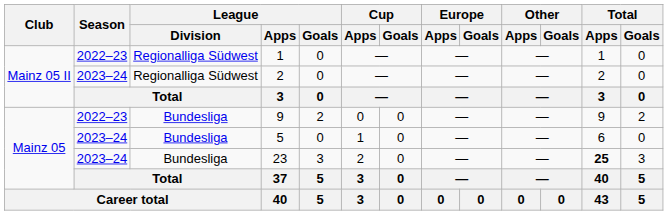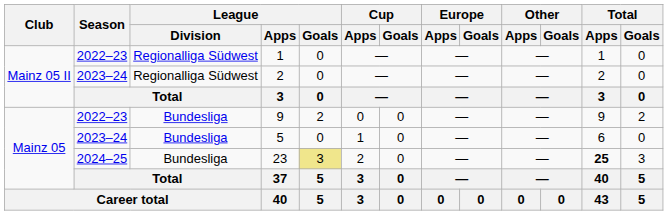 <table class="wikitable" style="text-align:center">
 <tr>
 <th rowspan="2">Club</th>
 <th rowspan="2">Season</th>
 <th colspan="3">League</th>
 <th colspan="2">Cup</th>
 <th colspan="2">Europe</th>
 <th colspan="2">Other</th>
 <th colspan="2">Total</th>
 </tr>
 <tr>
 <th>Division</th>
 <th>Apps</th>
 <th>Goals</th>
 <th>Apps</th>
 <th>Goals</th>
 <th>Apps</th>
 <th>Goals</th>
 <th>Apps</th>
 <th>Goals</th>
 <th>Apps</th>
 <th>Goals</th>
 </tr>
 <tr>
 <td rowspan="3"><a href='#'>Mainz 05 II</a></td>
 <td><a href='#'>2022–23</a></td>
 <td><a href='#'>Regionalliga Südwest</a></td>
 <td>1</td>
 <td>0</td>
 <td colspan="2">—</td>
 <td colspan="2">—</td>
 <td colspan="2">—</td>
 <td>1</td>
 <td>0</td>
 </tr>
 <tr>
 <td><a href='#'>2023–24</a></td>
 <td>Regionalliga Südwest</td>
 <td>2</td>
 <td>0</td>
 <td colspan="2">—</td>
 <td colspan="2">—</td>
 <td colspan="2">—</td>
 <td>2</td>
 <td>0</td>
 </tr>
 <tr>
 <th colspan="2">Total</th>
 <th>3</th>
 <th>0</th>
 <th colspan="2">—</th>
 <th colspan="2">—</th>
 <th colspan="2">—</th>
 <th>3</th>
 <th>0</th>
 </tr>
 <tr>
 <td rowspan="4"><a href='#'>Mainz 05</a></td>
 <td><a href='#'>2022–23</a></td>
 <td><a href='#'>Bundesliga</a></td>
 <td>9</td>
 <td>2</td>
 <td>0</td>
 <td>0</td>
 <td colspan="2">—</td>
 <td colspan="2">—</td>
 <td>9</td>
 <td>2</td>
 </tr>
 <tr>
 <td><a href='#'>2023–24</a></td>
 <td><a href='#'>Bundesliga</a></td>
 <td>5</td>
 <td>0</td>
 <td>1</td>
 <td>0</td>
 <td colspan="2">—</td>
 <td colspan="2">—</td>
 <td>6</td>
 <td>0</td>
 </tr>
 <tr>
-<td><a href='#'>2023–24</a></td>
+<td><a href='#'>2024–25</a></td>
 <td>Bundesliga</td>
 <td>23</td>
-<td>3</td>
+<td style="background: khaki;">3</td>
 <td>2</td>
 <td>0</td>
 <td colspan="2">—</td>
 <td colspan="2">—</td>
 <td><strong>25</strong></td>
 <td>3</td>
 </tr>
 <tr>
 <th colspan="2">Total</th>
 <th>37</th>
 <th>5</th>
 <th>3</th>
 <th>0</th>
 <th colspan="2">—</th>
 <th colspan="2">—</th>
 <th>40</th>
 <th>5</th>
 </tr>
 <tr>
 <th colspan="3">Career total</th>
 <th>40</th>
 <th>5</th>
 <th>3</th>
 <th>0</th>
 <th>0</th>
 <th>0</th>
 <th>0</th>
 <th>0</th>
 <th>43</th>
 <th>5</th>
 </tr>
 </table>
